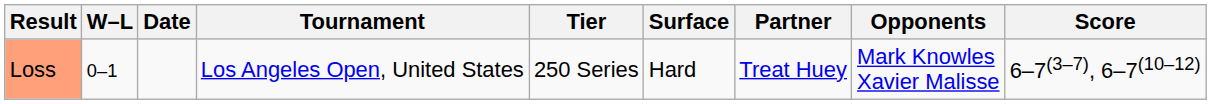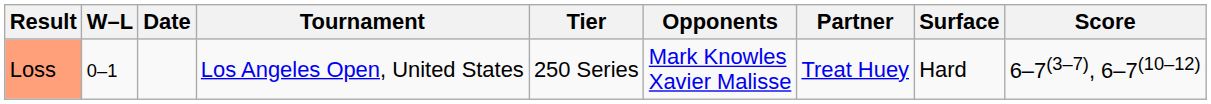 <table class="sortable wikitable">
 <tr>
 <th>Result</th>
 <th class="unsortable">W–L</th>
 <th>Date</th>
 <th>Tournament</th>
 <th>Tier</th>
+<th>Opponents</th>
+<th>Partner</th>
 <th>Surface</th>
-<th>Partner</th>
-<th>Opponents</th>
 <th class="unsortable">Score</th>
 </tr>
 <tr>
 <td bgcolor=FFA07A>Loss</td>
 <td><small>0–1</small></td>
 <td><a href='#'></a></td>
 <td><a href='#'>Los Angeles Open</a>, United States</td>
 <td>250 Series</td>
+<td> <a href='#'>Mark Knowles</a><br> <a href='#'>Xavier Malisse</a></td>
+<td> <a href='#'>Treat Huey</a></td>
 <td>Hard</td>
-<td> <a href='#'>Treat Huey</a></td>
-<td> <a href='#'>Mark Knowles</a><br> <a href='#'>Xavier Malisse</a></td>
 <td>6–7<sup>(3–7)</sup>, 6–7<sup>(10–12)</sup></td>
 </tr>
 </table>
